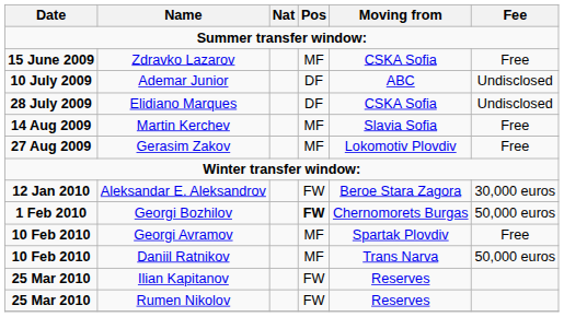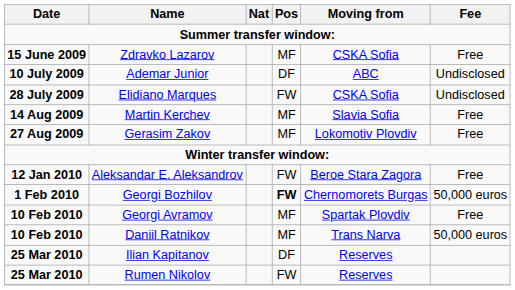 <table class="wikitable" style="text-align: center;">
 <tr>
 <th>Date</th>
 <th>Name</th>
 <th>Nat</th>
 <th>Pos</th>
 <th>Moving from</th>
 <th>Fee</th>
 </tr>
 <tr>
 <td colspan="14"><strong>Summer transfer window:</strong></td>
 </tr>
 <tr>
 <td><strong>15 June 2009</strong></td>
 <td><a href='#'>Zdravko Lazarov</a></td>
 <td></td>
 <td>MF</td>
 <td><a href='#'>CSKA Sofia</a></td>
 <td>Free</td>
 </tr>
 <tr>
 <td><strong>10 July 2009</strong></td>
 <td><a href='#'>Ademar Junior</a></td>
 <td></td>
 <td>DF</td>
 <td><a href='#'>ABC</a></td>
 <td>Undisclosed</td>
 </tr>
 <tr>
 <td><strong>28 July 2009</strong></td>
 <td><a href='#'>Elidiano Marques</a></td>
 <td></td>
-<td>DF</td>
+<td>FW</td>
 <td><a href='#'>CSKA Sofia</a></td>
 <td>Undisclosed</td>
 </tr>
 <tr>
 <td><strong>14 Aug 2009</strong></td>
 <td><a href='#'>Martin Kerchev</a></td>
 <td></td>
 <td>MF</td>
 <td><a href='#'>Slavia Sofia</a></td>
 <td>Free</td>
 </tr>
 <tr>
 <td><strong>27 Aug 2009</strong></td>
 <td><a href='#'>Gerasim Zakov</a></td>
 <td></td>
 <td>MF</td>
 <td><a href='#'>Lokomotiv Plovdiv</a></td>
 <td>Free</td>
 </tr>
 <tr>
 <td colspan="14"><strong>Winter transfer window:</strong></td>
 </tr>
 <tr>
 <td><strong>12 Jan 2010</strong></td>
 <td><a href='#'>Aleksandar E. Aleksandrov</a></td>
 <td></td>
 <td>FW</td>
 <td><a href='#'>Beroe Stara Zagora</a></td>
-<td>30,000 euros</td>
+<td>Free</td>
 </tr>
 <tr>
 <td><strong>1 Feb 2010</strong></td>
 <td><a href='#'>Georgi Bozhilov</a></td>
 <td></td>
 <td><strong>FW</strong></td>
 <td><a href='#'>Chernomorets Burgas</a></td>
 <td>50,000 euros</td>
 </tr>
 <tr>
 <td><strong>10 Feb 2010</strong></td>
 <td><a href='#'>Georgi Avramov</a></td>
 <td></td>
 <td>MF</td>
 <td><a href='#'>Spartak Plovdiv</a></td>
 <td>Free</td>
 </tr>
 <tr>
 <td><strong>10 Feb 2010</strong></td>
 <td><a href='#'>Daniil Ratnikov</a></td>
 <td></td>
 <td>MF</td>
 <td><a href='#'>Trans Narva</a></td>
 <td>50,000 euros</td>
 </tr>
 <tr>
 <td><strong>25 Mar 2010</strong></td>
 <td><a href='#'>Ilian Kapitanov</a></td>
 <td></td>
-<td>FW</td>
+<td>DF</td>
 <td><a href='#'>Reserves</a></td>
 <td></td>
 </tr>
 <tr>
 <td><strong>25 Mar 2010</strong></td>
 <td><a href='#'>Rumen Nikolov</a></td>
 <td></td>
 <td>FW</td>
 <td><a href='#'>Reserves</a></td>
 <td></td>
 </tr>
 <tr>
 </tr>
 </table>
